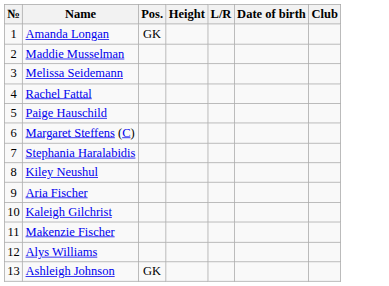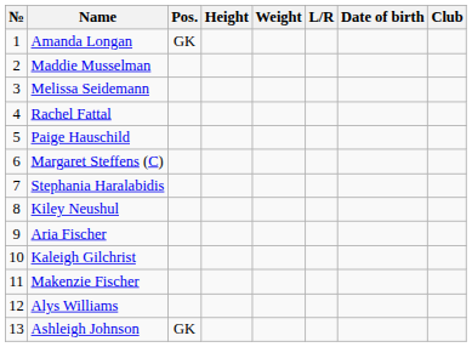 <table class="wikitable sortable" text-align:center;">
 <tr>
 <th>№</th>
 <th>Name</th>
 <th>Pos.</th>
 <th>Height</th>
+<th>Weight</th>
 <th>L/R</th>
 <th>Date of birth</th>
 <th>Club</th>
 </tr>
 <tr>
 <td style="text-align:center;">1</td>
 <td style="text-align:left;"><a href='#'>Amanda Longan</a></td>
 <td style="text-align:center;">GK</td>
+<td></td>
 <td></td>
 <td></td>
 <td style="text-align:left;"></td>
 <td></td>
 </tr>
 <tr>
 <td style="text-align:center;">2</td>
 <td style="text-align:left;"><a href='#'>Maddie Musselman</a></td>
 <td style="text-align:center;"></td>
 <td></td>
 <td></td>
+<td></td>
 <td style="text-align:left;"></td>
 <td></td>
 </tr>
 <tr>
 <td style="text-align:center;">3</td>
 <td style="text-align:left;"><a href='#'>Melissa Seidemann</a></td>
 <td style="text-align:center;"></td>
+<td></td>
 <td></td>
 <td></td>
 <td style="text-align:left;"></td>
 <td></td>
 </tr>
 <tr>
 <td style="text-align:center;">4</td>
 <td style="text-align:left;"><a href='#'>Rachel Fattal</a></td>
 <td style="text-align:center;"></td>
 <td></td>
 <td></td>
+<td></td>
 <td style="text-align:left;"></td>
 <td></td>
 </tr>
 <tr>
 <td style="text-align:center;">5</td>
 <td style="text-align:left;"><a href='#'>Paige Hauschild</a></td>
 <td style="text-align:center;"></td>
+<td></td>
 <td></td>
 <td></td>
 <td style="text-align:left;"></td>
 <td></td>
 </tr>
 <tr>
 <td style="text-align:center;">6</td>
 <td style="text-align:left;"><a href='#'>Margaret Steffens</a>  (<a href='#'>C</a>)</td>
 <td style="text-align:center;"></td>
 <td></td>
 <td></td>
+<td></td>
 <td style="text-align:left;"></td>
 <td></td>
 </tr>
 <tr>
 <td style="text-align:center;">7</td>
 <td style="text-align:left;"><a href='#'>Stephania Haralabidis</a></td>
 <td style="text-align:center;"></td>
+<td></td>
 <td></td>
 <td></td>
 <td style="text-align:left;"></td>
 <td></td>
 </tr>
 <tr>
 <td style="text-align:center;">8</td>
 <td style="text-align:left;"><a href='#'>Kiley Neushul</a></td>
 <td style="text-align:center;"></td>
 <td></td>
 <td></td>
+<td></td>
 <td style="text-align:left;"></td>
 <td></td>
 </tr>
 <tr>
 <td style="text-align:center;">9</td>
 <td style="text-align:left;"><a href='#'>Aria Fischer</a></td>
 <td style="text-align:center;"></td>
+<td></td>
 <td></td>
 <td style="text-align:center;"></td>
 <td style="text-align:left;"></td>
 <td></td>
 </tr>
 <tr>
 <td style="text-align:center;">10</td>
 <td style="text-align:left;"><a href='#'>Kaleigh Gilchrist</a></td>
 <td style="text-align:center;"></td>
 <td></td>
+<td></td>
 <td style="text-align:center;"></td>
 <td style="text-align:left;"></td>
 <td></td>
 </tr>
 <tr>
 <td style="text-align:center;">11</td>
 <td style="text-align:left;"><a href='#'>Makenzie Fischer</a></td>
 <td style="text-align:center;"></td>
 <td></td>
+<td></td>
 <td style="text-align:center;"></td>
 <td style="text-align:left;"></td>
 <td></td>
 </tr>
 <tr>
 <td style="text-align:center;">12</td>
 <td style="text-align:left;"><a href='#'>Alys Williams</a></td>
 <td style="text-align:center;"></td>
+<td></td>
 <td></td>
 <td style="text-align:center;"></td>
 <td style="text-align:left;"></td>
 <td></td>
 </tr>
 <tr>
 <td style="text-align:center;">13</td>
 <td style="text-align:left;"><a href='#'>Ashleigh Johnson</a></td>
 <td style="text-align:center;">GK</td>
 <td></td>
 <td></td>
+<td></td>
 <td style="text-align:left;"></td>
 <td></td>
 </tr>
 </table>
